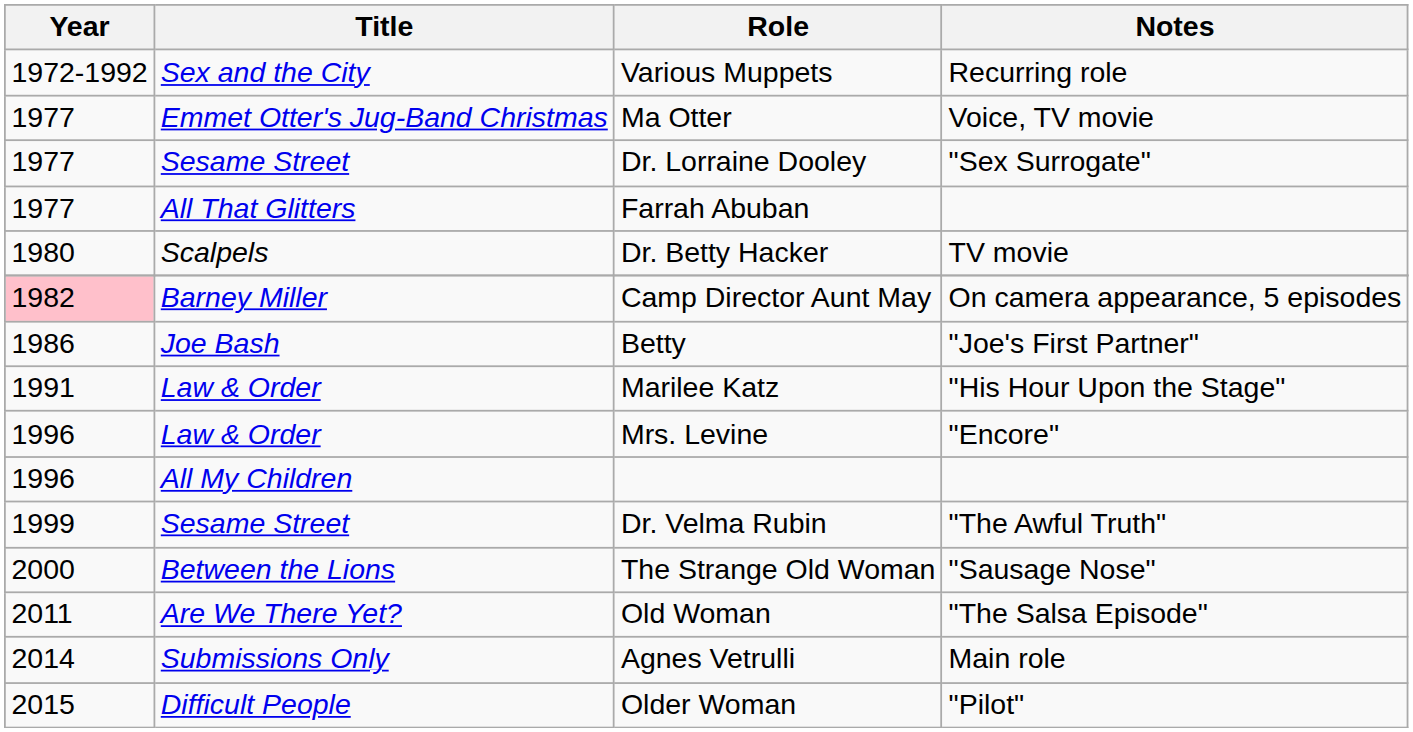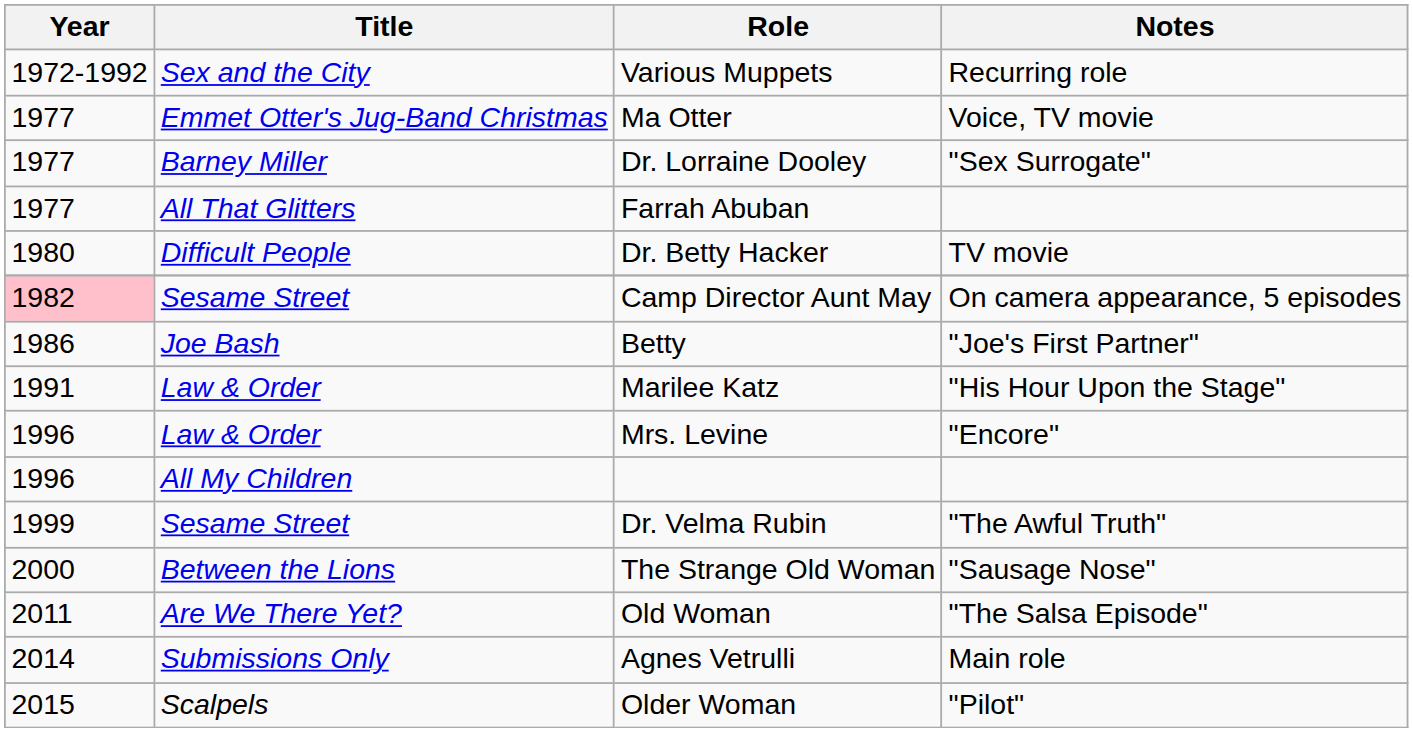 <table class="wikitable sortable">
 <tr>
 <th>Year</th>
 <th>Title</th>
 <th>Role</th>
 <th class="unsortable">Notes</th>
 </tr>
 <tr>
 <td>1972-1992</td>
 <td><em><a href='#'>Sex and the City</a></em></td>
 <td>Various Muppets</td>
 <td>Recurring role</td>
 </tr>
 <tr>
 <td>1977</td>
 <td><em><a href='#'>Emmet Otter's Jug-Band Christmas</a></em></td>
 <td>Ma Otter</td>
 <td>Voice, TV movie</td>
 </tr>
 <tr>
 <td>1977</td>
-<td><em><a href='#'>Sesame Street</a></em></td>
+<td><em><a href='#'>Barney Miller</a></em></td>
 <td>Dr. Lorraine Dooley</td>
 <td>"Sex Surrogate"</td>
 </tr>
 <tr>
 <td>1977</td>
 <td><em><a href='#'>All That Glitters</a></em></td>
 <td>Farrah Abuban</td>
 </tr>
 <tr>
 <td>1980</td>
-<td><em>Scalpels</em></td>
+<td><em><a href='#'>Difficult People</a></em></td>
 <td>Dr. Betty Hacker</td>
 <td>TV movie</td>
 </tr>
 <tr>
 </tr>
 <tr>
 <td style="background: pink;">1982</td>
-<td><em><a href='#'>Barney Miller</a></em></td>
+<td><em><a href='#'>Sesame Street</a></em></td>
 <td>Camp Director Aunt May</td>
 <td>On camera appearance, 5 episodes</td>
 </tr>
 <tr>
 <td>1986</td>
 <td><em><a href='#'>Joe Bash</a></em></td>
 <td>Betty</td>
 <td>"Joe's First Partner"</td>
 </tr>
 <tr>
 <td>1991</td>
 <td><em><a href='#'>Law & Order</a></em></td>
 <td>Marilee Katz</td>
 <td>"His Hour Upon the Stage"</td>
 </tr>
 <tr>
 <td>1996</td>
 <td><em><a href='#'>Law & Order</a></em></td>
 <td>Mrs. Levine</td>
 <td>"Encore"</td>
 </tr>
 <tr>
 <td>1996</td>
 <td><em><a href='#'>All My Children</a></em></td>
 <td></td>
 </tr>
 <tr>
 <td>1999</td>
 <td><em><a href='#'>Sesame Street</a></em></td>
 <td>Dr. Velma Rubin</td>
 <td>"The Awful Truth"</td>
 </tr>
 <tr>
 <td>2000</td>
 <td><em><a href='#'>Between the Lions</a></em></td>
 <td>The Strange Old Woman</td>
 <td>"Sausage Nose"</td>
 </tr>
 <tr>
 <td>2011</td>
 <td><em><a href='#'>Are We There Yet?</a></em></td>
 <td>Old Woman</td>
 <td>"The Salsa Episode"</td>
 </tr>
 <tr>
 <td>2014</td>
 <td><em><a href='#'>Submissions Only</a></em></td>
 <td>Agnes Vetrulli</td>
 <td>Main role</td>
 </tr>
 <tr>
 <td>2015</td>
-<td><em><a href='#'>Difficult People</a></em></td>
+<td><em>Scalpels</em></td>
 <td>Older Woman</td>
 <td>"Pilot"</td>
 </tr>
 </table>
